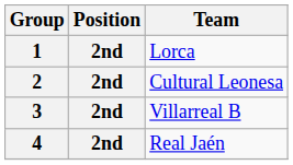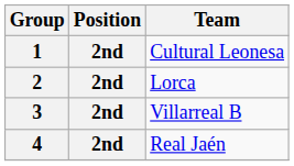 <table class="wikitable">
 <tr>
 <th>Group</th>
 <th>Position</th>
 <th>Team</th>
 </tr>
 <tr>
 <th>1</th>
 <th>2nd</th>
-<td><a href='#'>Lorca</a></td>
+<td><a href='#'>Cultural Leonesa</a></td>
 </tr>
 <tr>
 <th>2</th>
 <th>2nd</th>
-<td><a href='#'>Cultural Leonesa</a></td>
+<td><a href='#'>Lorca</a></td>
 </tr>
 <tr>
 <th>3</th>
 <th>2nd</th>
 <td><a href='#'>Villarreal B</a></td>
 </tr>
 <tr>
 <th>4</th>
 <th>2nd</th>
 <td><a href='#'>Real Jaén</a></td>
 </tr>
 <tr>
 </tr>
 </table>
